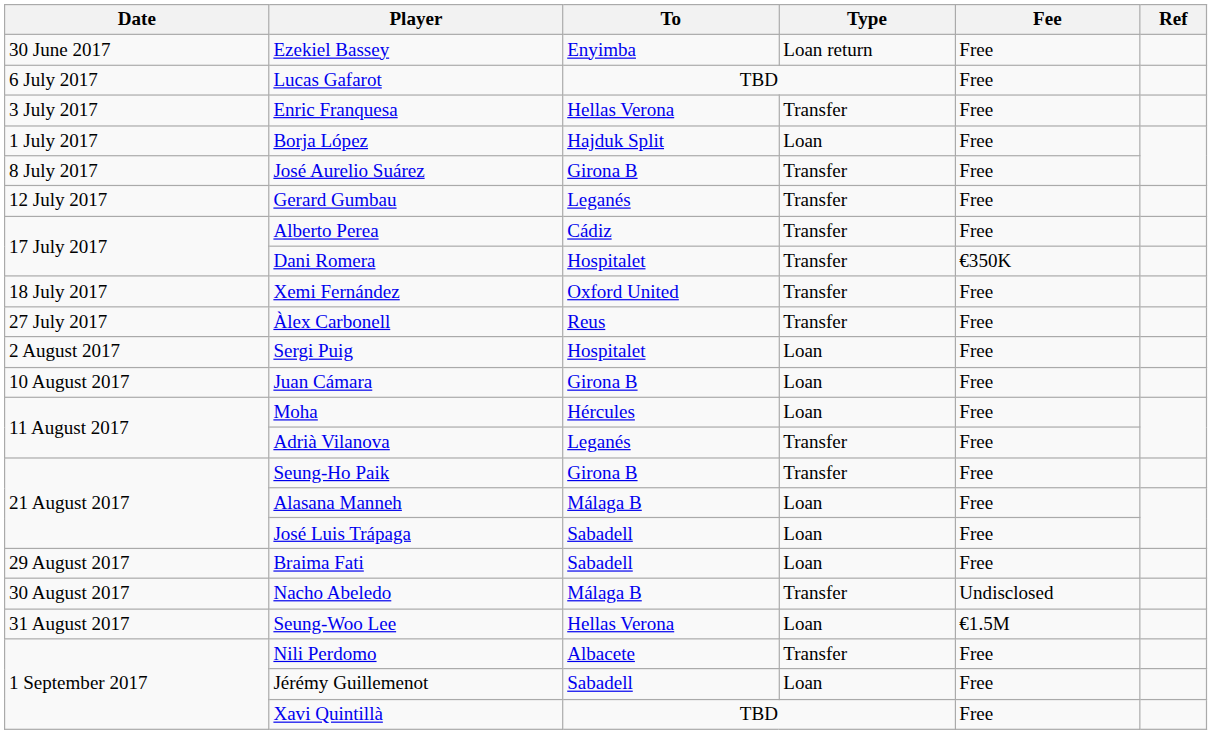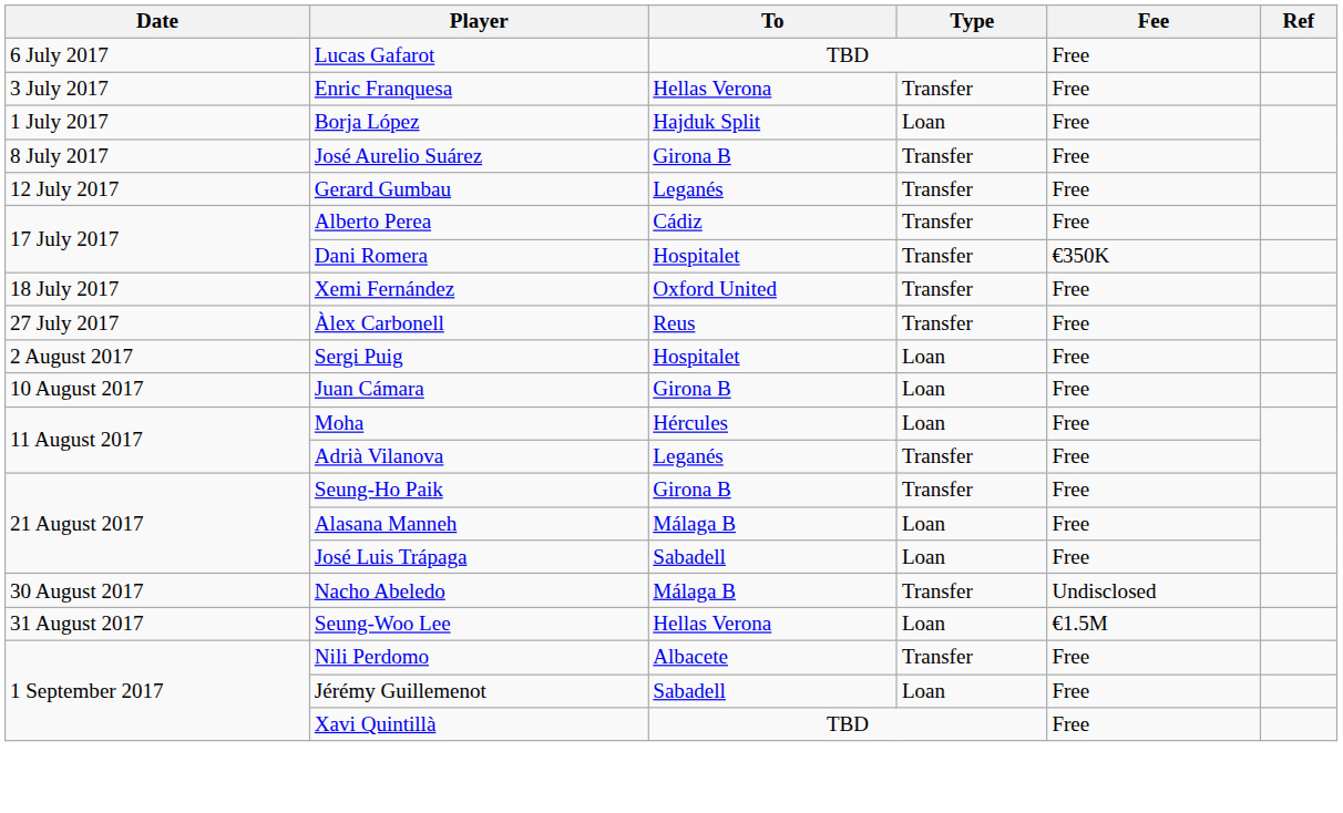 <table class="wikitable" style="width:80%;">
 <tr>
 <th>Date</th>
 <th>Player</th>
 <th>To</th>
 <th>Type</th>
 <th>Fee</th>
 <th>Ref</th>
-</tr>
-<tr>
-<td>30 June 2017</td>
-<td> <a href='#'>Ezekiel Bassey</a></td>
-<td> <a href='#'>Enyimba</a></td>
-<td>Loan return</td>
-<td>Free</td>
-<td></td>
 </tr>
 <tr>
 <td>6 July 2017</td>
 <td> <a href='#'>Lucas Gafarot</a></td>
 <td colspan="2" style="text-align:center;">TBD</td>
 <td>Free</td>
 <td></td>
 </tr>
 <tr>
 <td>3 July 2017</td>
 <td> <a href='#'>Enric Franquesa</a></td>
 <td> <a href='#'>Hellas Verona</a></td>
 <td>Transfer</td>
 <td>Free</td>
 <td></td>
 </tr>
 <tr>
 <td>1 July 2017</td>
 <td> <a href='#'>Borja López</a></td>
 <td> <a href='#'>Hajduk Split</a></td>
 <td>Loan</td>
 <td>Free</td>
 <td rowspan="2"></td>
 </tr>
 <tr>
 <td>8 July 2017</td>
 <td> <a href='#'>José Aurelio Suárez</a></td>
 <td> <a href='#'>Girona B</a></td>
 <td>Transfer</td>
 <td>Free</td>
 </tr>
 <tr>
 <td>12 July 2017</td>
 <td> <a href='#'>Gerard Gumbau</a></td>
 <td> <a href='#'>Leganés</a></td>
 <td>Transfer</td>
 <td>Free</td>
 <td></td>
 </tr>
 <tr>
 <td rowspan="2">17 July 2017</td>
 <td> <a href='#'>Alberto Perea</a></td>
 <td> <a href='#'>Cádiz</a></td>
 <td>Transfer</td>
 <td>Free</td>
 <td></td>
 </tr>
 <tr>
 <td> <a href='#'>Dani Romera</a></td>
 <td> <a href='#'>Hospitalet</a></td>
 <td>Transfer</td>
 <td>€350K</td>
 <td></td>
 </tr>
 <tr>
 <td>18 July 2017</td>
 <td> <a href='#'>Xemi Fernández</a></td>
 <td> <a href='#'>Oxford United</a></td>
 <td>Transfer</td>
 <td>Free</td>
 <td></td>
 </tr>
 <tr>
 <td>27 July 2017</td>
 <td> <a href='#'>Àlex Carbonell</a></td>
 <td> <a href='#'>Reus</a></td>
 <td>Transfer</td>
 <td>Free</td>
 <td></td>
 </tr>
 <tr>
 <td>2 August 2017</td>
 <td> <a href='#'>Sergi Puig</a></td>
 <td> <a href='#'>Hospitalet</a></td>
 <td>Loan</td>
 <td>Free</td>
 <td></td>
 </tr>
 <tr>
 <td>10 August 2017</td>
 <td> <a href='#'>Juan Cámara</a></td>
 <td> <a href='#'>Girona B</a></td>
 <td>Loan</td>
 <td>Free</td>
 <td></td>
 </tr>
 <tr>
 <td rowspan="2">11 August 2017</td>
 <td> <a href='#'>Moha</a></td>
 <td> <a href='#'>Hércules</a></td>
 <td>Loan</td>
 <td>Free</td>
 <td rowspan="2"></td>
 </tr>
 <tr>
 <td> <a href='#'>Adrià Vilanova</a></td>
 <td> <a href='#'>Leganés</a></td>
 <td>Transfer</td>
 <td>Free</td>
 </tr>
 <tr>
 <td rowspan="3">21 August 2017</td>
 <td> <a href='#'>Seung-Ho Paik</a></td>
 <td> <a href='#'>Girona B</a></td>
 <td>Transfer</td>
 <td>Free</td>
 <td></td>
 </tr>
 <tr>
 <td> <a href='#'>Alasana Manneh</a></td>
 <td> <a href='#'>Málaga B</a></td>
 <td>Loan</td>
 <td>Free</td>
 <td rowspan="2"></td>
 </tr>
 <tr>
 <td> <a href='#'>José Luis Trápaga</a></td>
 <td> <a href='#'>Sabadell</a></td>
 <td>Loan</td>
 <td>Free</td>
 </tr>
 <tr>
-<td>29 August 2017</td>
-<td> <a href='#'>Braima Fati</a></td>
-<td> <a href='#'>Sabadell</a></td>
-<td>Loan</td>
-<td>Free</td>
-<td></td>
-</tr>
-<tr>
 <td>30 August 2017</td>
 <td> <a href='#'>Nacho Abeledo</a></td>
 <td> <a href='#'>Málaga B</a></td>
 <td>Transfer</td>
 <td>Undisclosed</td>
 <td></td>
 </tr>
 <tr>
 <td>31 August 2017</td>
 <td> <a href='#'>Seung-Woo Lee</a></td>
 <td> <a href='#'>Hellas Verona</a></td>
 <td>Loan</td>
 <td>€1.5M</td>
 <td></td>
 </tr>
 <tr>
 <td rowspan="3">1 September 2017</td>
 <td> <a href='#'>Nili Perdomo</a></td>
 <td> <a href='#'>Albacete</a></td>
 <td>Transfer</td>
 <td>Free</td>
 <td></td>
 </tr>
 <tr>
 <td> Jérémy Guillemenot</td>
 <td> <a href='#'>Sabadell</a></td>
 <td>Loan</td>
 <td>Free</td>
 <td></td>
 </tr>
 <tr>
 <td> <a href='#'>Xavi Quintillà</a></td>
 <td colspan="2" style="text-align:center;">TBD</td>
 <td>Free</td>
 <td></td>
 </tr>
 </table>
